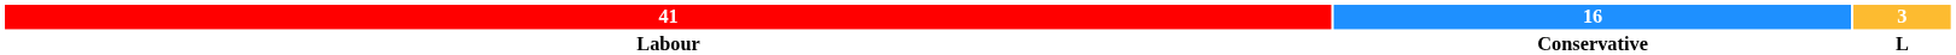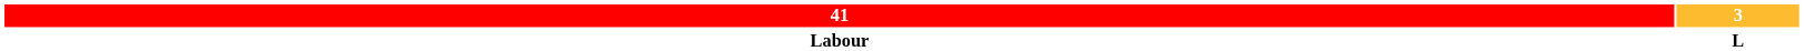 <table style="width:100%; text-align:center;">
 <tr style="color:white;">
 <td style="background:red; width:68.3%;"><strong>41</strong></td>
-<td style="background:dodgerblue; width:26.6%;"><strong>16</strong></td>
 <td style="background:#FDBB30; width:5%;"><strong>3</strong></td>
 </tr>
 <tr>
 <td><span><strong>Labour</strong></span></td>
-<td><span><strong>Conservative</strong></span></td>
 <td><span><strong>L</strong></span></td>
 </tr>
 </table>
